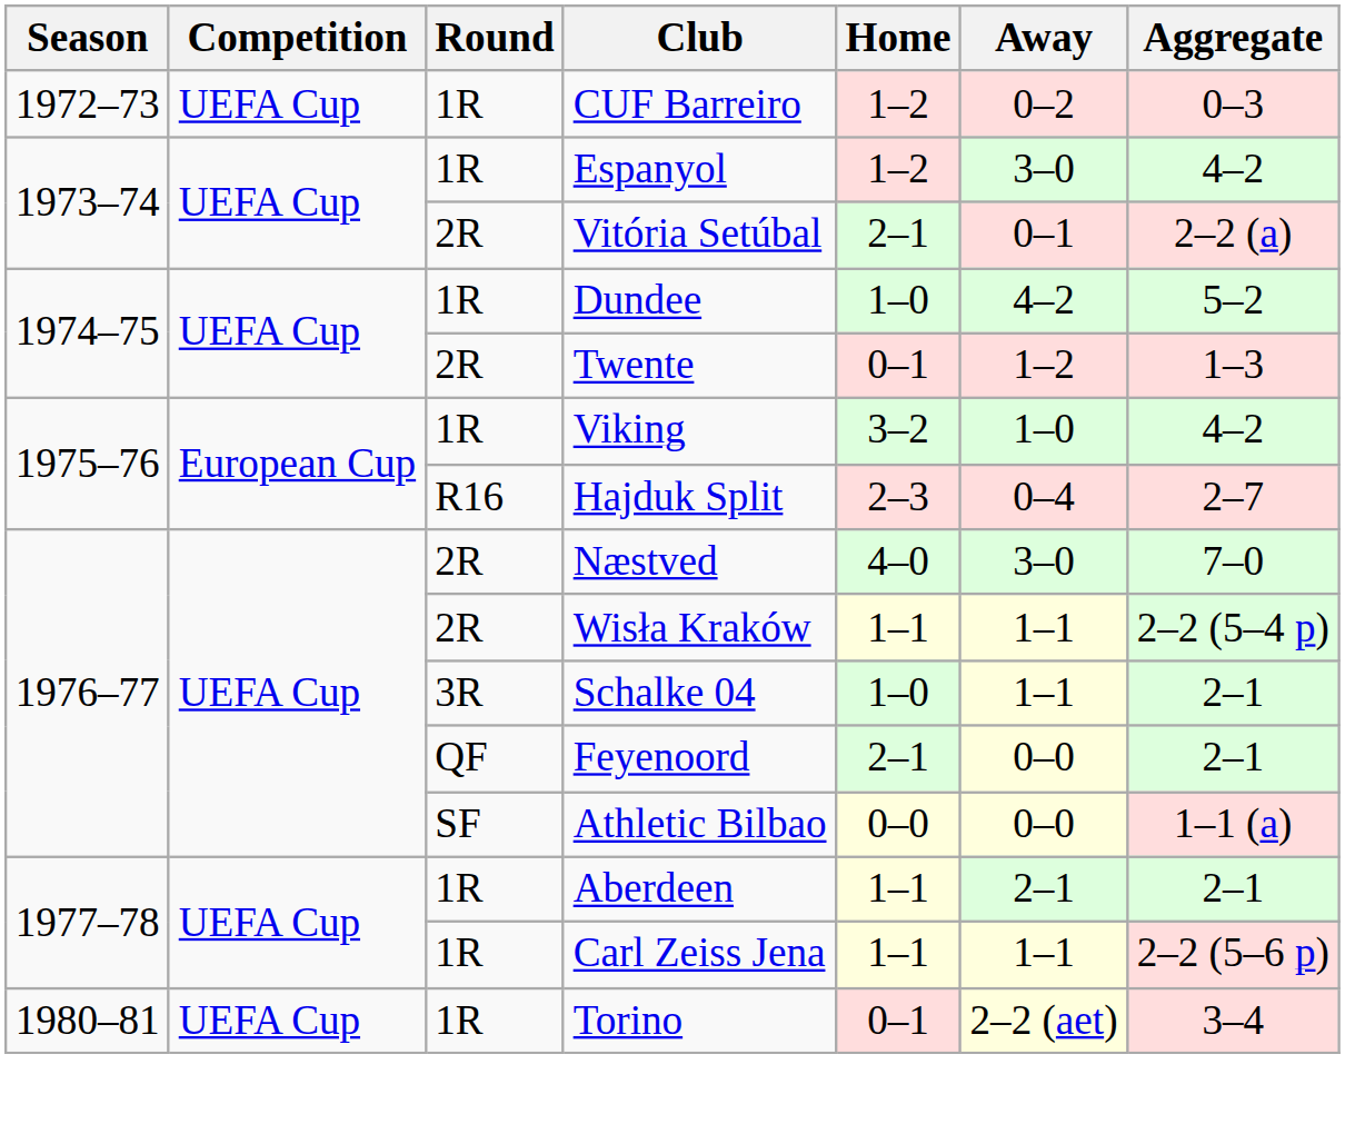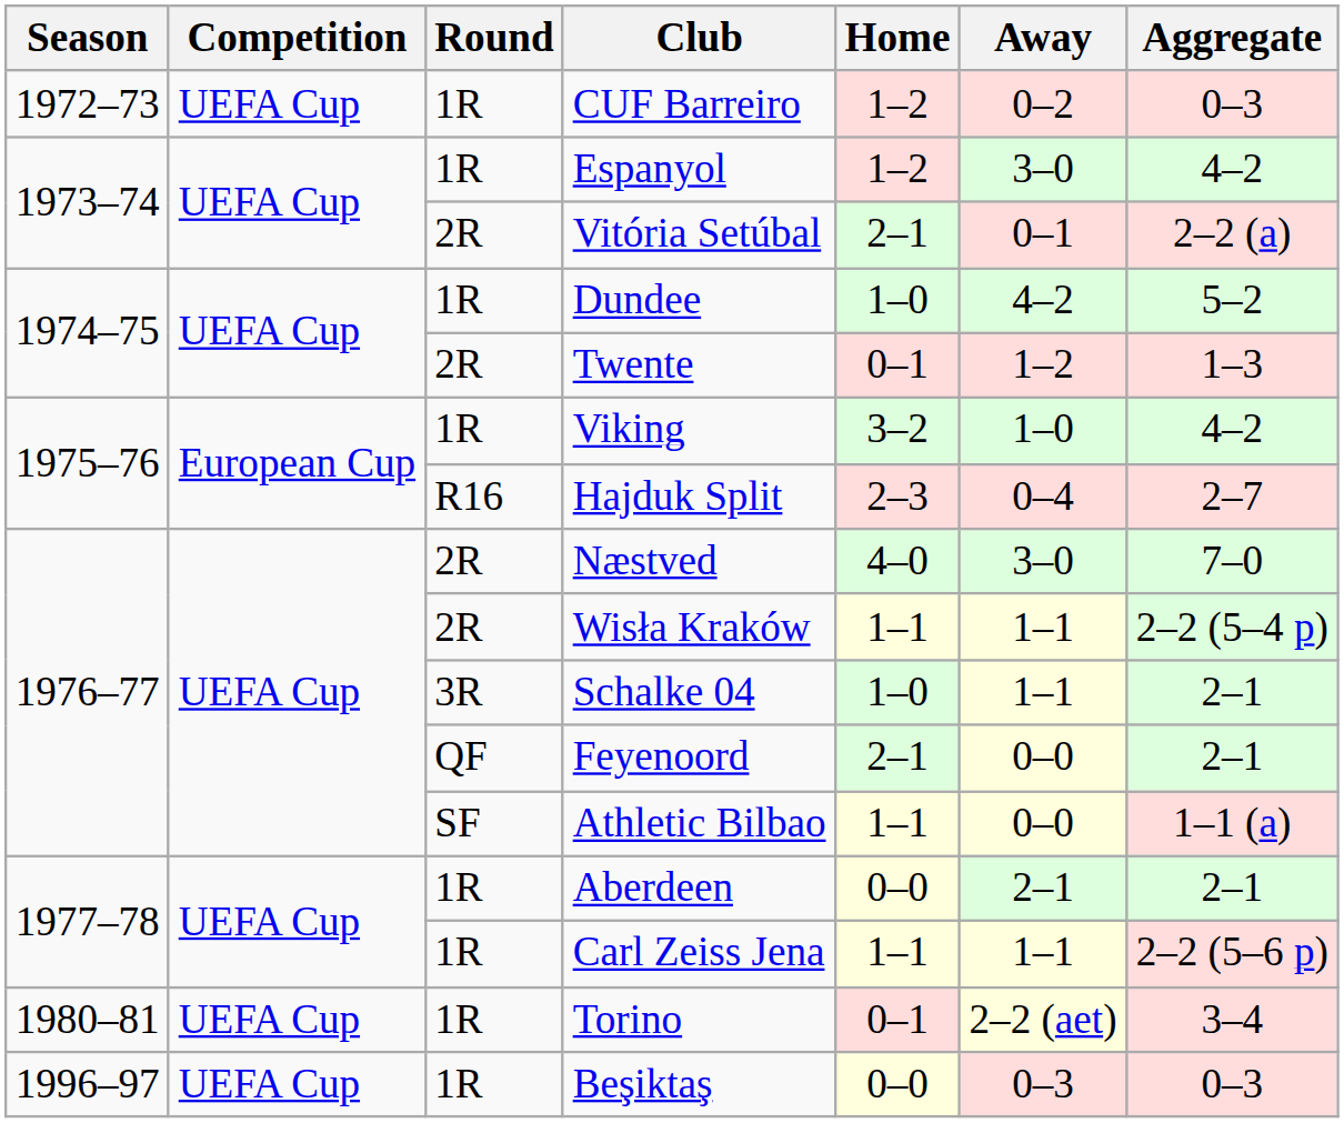 <table class="wikitable">
 <tr>
 <th>Season</th>
 <th>Competition</th>
 <th>Round</th>
 <th>Club</th>
 <th>Home</th>
 <th>Away</th>
 <th>Aggregate</th>
 </tr>
 <tr>
 <td>1972–73</td>
 <td><a href='#'>UEFA Cup</a></td>
 <td>1R</td>
 <td> <a href='#'>CUF Barreiro</a></td>
 <td bgcolor="#ffdddd" align=center>1–2</td>
 <td bgcolor="#ffdddd" align=center>0–2</td>
 <td bgcolor="#ffdddd" align=center>0–3</td>
 </tr>
 <tr>
 <td rowspan="2">1973–74</td>
 <td rowspan="2"><a href='#'>UEFA Cup</a></td>
 <td>1R</td>
 <td> <a href='#'>Espanyol</a></td>
 <td bgcolor="#ffdddd" align=center>1–2</td>
 <td bgcolor="#ddffdd" align=center>3–0</td>
 <td bgcolor="#ddffdd" align=center>4–2</td>
 </tr>
 <tr>
 <td>2R</td>
 <td> <a href='#'>Vitória Setúbal</a></td>
 <td bgcolor="#ddffdd" align=center>2–1</td>
 <td bgcolor="#ffdddd" align=center>0–1</td>
 <td bgcolor="#ffdddd" align=center>2–2 (<a href='#'>a</a>)</td>
 </tr>
 <tr>
 <td rowspan="2">1974–75</td>
 <td rowspan="2"><a href='#'>UEFA Cup</a></td>
 <td>1R</td>
 <td> <a href='#'>Dundee</a></td>
 <td bgcolor="#ddffdd" align=center>1–0</td>
 <td bgcolor="#ddffdd" align=center>4–2</td>
 <td bgcolor="#ddffdd" align=center>5–2</td>
 </tr>
 <tr>
 <td>2R</td>
 <td> <a href='#'>Twente</a></td>
 <td bgcolor="#ffdddd" align=center>0–1</td>
 <td bgcolor="#ffdddd" align=center>1–2</td>
 <td bgcolor="#ffdddd" align=center>1–3</td>
 </tr>
 <tr>
 <td rowspan="2">1975–76</td>
 <td rowspan="2"><a href='#'>European Cup</a></td>
 <td>1R</td>
 <td> <a href='#'>Viking</a></td>
 <td bgcolor="#ddffdd" align=center>3–2</td>
 <td bgcolor="#ddffdd" align=center>1–0</td>
 <td bgcolor="#ddffdd" align=center>4–2</td>
 </tr>
 <tr>
 <td>R16</td>
 <td> <a href='#'>Hajduk Split</a></td>
 <td bgcolor="#ffdddd" align=center>2–3</td>
 <td bgcolor="#ffdddd" align=center>0–4</td>
 <td bgcolor="#ffdddd" align=center>2–7</td>
 </tr>
 <tr>
 <td rowspan="5">1976–77</td>
 <td rowspan="5"><a href='#'>UEFA Cup</a></td>
 <td>2R</td>
 <td> <a href='#'>Næstved</a></td>
 <td bgcolor="#ddffdd" align=center>4–0</td>
 <td bgcolor="#ddffdd" align=center>3–0</td>
 <td bgcolor="#ddffdd" align=center>7–0</td>
 </tr>
 <tr>
 <td>2R</td>
 <td> <a href='#'>Wisła Kraków</a></td>
 <td bgcolor="#ffffdd" align=center>1–1</td>
 <td bgcolor="#ffffdd" align=center>1–1</td>
 <td bgcolor="#ddffdd" align=center>2–2 (5–4 <a href='#'>p</a>)</td>
 </tr>
 <tr>
 <td>3R</td>
 <td> <a href='#'>Schalke 04</a></td>
 <td bgcolor="#ddffdd" align=center>1–0</td>
 <td bgcolor="#ffffdd" align=center>1–1</td>
 <td bgcolor="#ddffdd" align=center>2–1</td>
 </tr>
 <tr>
 <td>QF</td>
 <td> <a href='#'>Feyenoord</a></td>
 <td bgcolor="#ddffdd" align=center>2–1</td>
 <td bgcolor="#ffffdd" align=center>0–0</td>
 <td bgcolor="#ddffdd" align=center>2–1</td>
 </tr>
 <tr>
 <td>SF</td>
 <td> <a href='#'>Athletic Bilbao</a></td>
-<td bgcolor="#ffffdd" align=center>0–0</td>
+<td bgcolor="#ffffdd" align=center>1–1</td>
 <td bgcolor="#ffffdd" align=center>0–0</td>
 <td bgcolor="#ffdddd" align=center>1–1 (<a href='#'>a</a>)</td>
 </tr>
 <tr>
 <td rowspan="2">1977–78</td>
 <td rowspan="2"><a href='#'>UEFA Cup</a></td>
 <td>1R</td>
 <td> <a href='#'>Aberdeen</a></td>
-<td bgcolor="#ffffdd" align=center>1–1</td>
+<td bgcolor="#ffffdd" align=center>0–0</td>
 <td bgcolor="#ddffdd" align=center>2–1</td>
 <td bgcolor="#ddffdd" align=center>2–1</td>
 </tr>
 <tr>
 <td>1R</td>
 <td> <a href='#'>Carl Zeiss Jena</a></td>
 <td bgcolor="#ffffdd" align=center>1–1</td>
 <td bgcolor="#ffffdd" align=center>1–1</td>
 <td bgcolor="#ffdddd" align=center>2–2 (5–6 <a href='#'>p</a>)</td>
 </tr>
 <tr>
 <td>1980–81</td>
 <td><a href='#'>UEFA Cup</a></td>
 <td>1R</td>
 <td> <a href='#'>Torino</a></td>
 <td bgcolor="#ffdddd" align=center>0–1</td>
 <td bgcolor="#ffffdd" align=center>2–2 (<a href='#'>aet</a>)</td>
 <td bgcolor="#ffdddd" align=center>3–4</td>
 </tr>
+<tr>
+<td>1996–97</td>
+<td><a href='#'>UEFA Cup</a></td>
+<td>1R</td>
+<td> <a href='#'>Beşiktaş</a></td>
+<td bgcolor="#ffffdd" align=center>0–0</td>
+<td bgcolor="#ffdddd" align=center>0–3</td>
+<td bgcolor="#ffdddd" align=center>0–3</td>
+</tr>
 </table>
